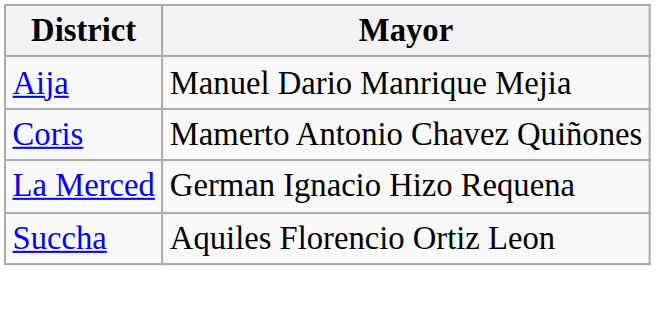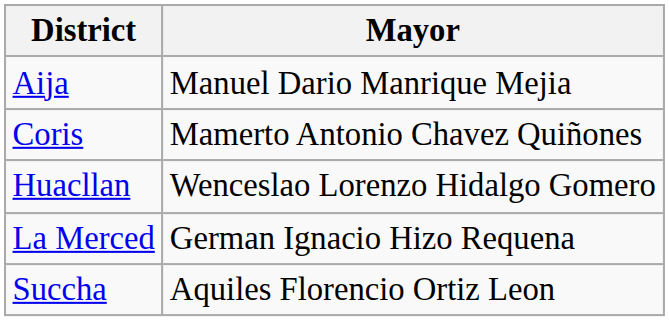 <table class="wikitable">
 <tr>
 <th>District</th>
 <th>Mayor</th>
 </tr>
 <tr>
 <td><a href='#'>Aija</a></td>
 <td>Manuel Dario Manrique Mejia</td>
 </tr>
 <tr>
 <td><a href='#'>Coris</a></td>
 <td>Mamerto Antonio Chavez Quiñones</td>
 </tr>
 <tr>
+<td><a href='#'>Huacllan</a></td>
+<td>Wenceslao Lorenzo Hidalgo Gomero</td>
+</tr>
+<tr>
 <td><a href='#'>La Merced</a></td>
 <td>German Ignacio Hizo Requena</td>
 </tr>
 <tr>
 <td><a href='#'>Succha</a></td>
 <td>Aquiles Florencio Ortiz Leon</td>
 </tr>
 </table>
